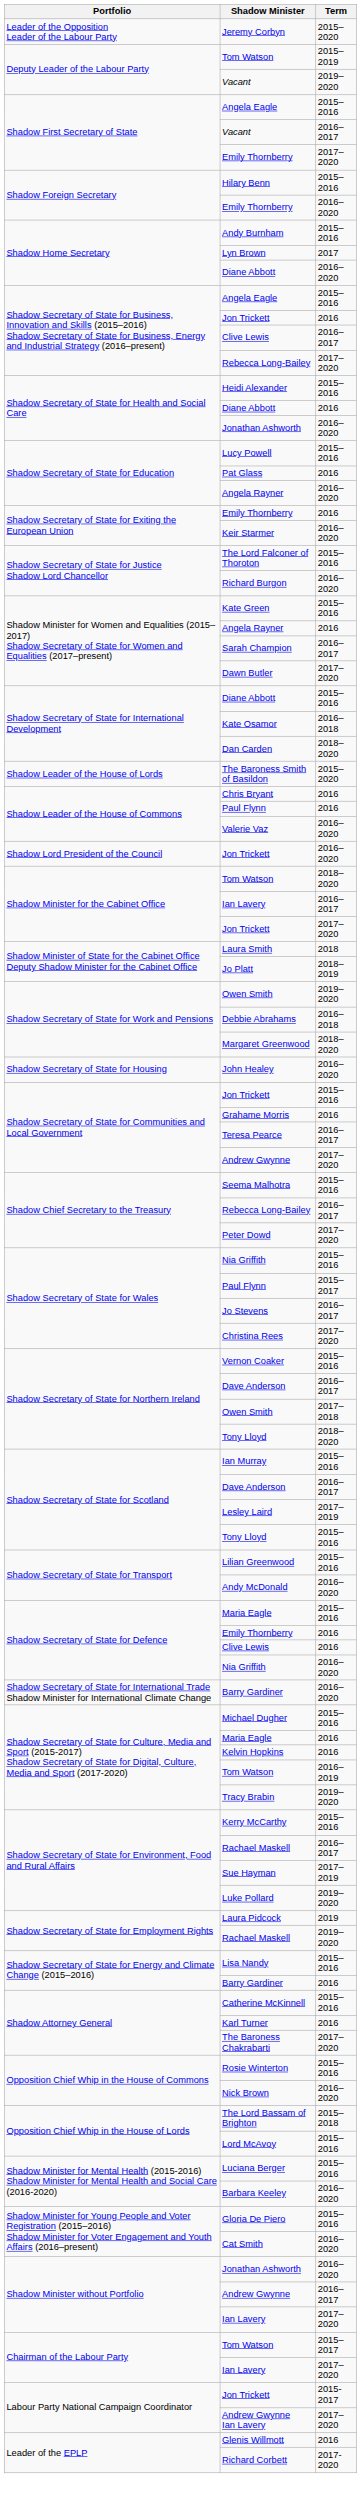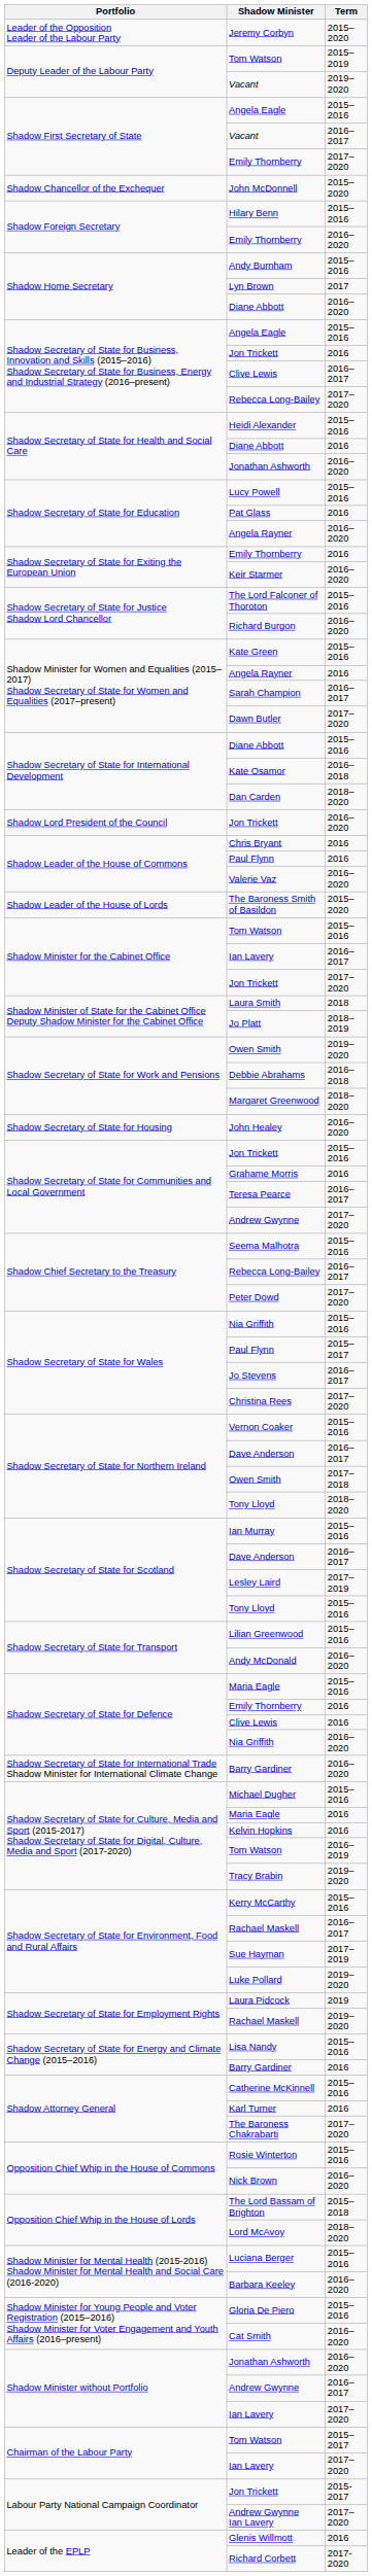 <table class="wikitable">
 <tr>
 <th>Portfolio</th>
 <th>Shadow Minister</th>
 <th>Term</th>
 </tr>
 <tr>
 <td><a href='#'>Leader of the Opposition</a><br><a href='#'>Leader of the Labour Party</a></td>
 <td><a href='#'>Jeremy Corbyn</a></td>
 <td>2015–2020</td>
 </tr>
 <tr>
 <td rowspan=2><a href='#'>Deputy Leader of the Labour Party</a></td>
 <td><a href='#'>Tom Watson</a></td>
 <td>2015–2019</td>
 </tr>
 <tr>
 <td><em>Vacant</em></td>
 <td>2019–2020</td>
 </tr>
 <tr>
 <td rowspan=3><a href='#'>Shadow First Secretary of State</a></td>
 <td><a href='#'>Angela Eagle</a></td>
 <td>2015–2016</td>
 </tr>
 <tr>
 <td><em>Vacant</em></td>
 <td>2016–2017</td>
 </tr>
 <tr>
 <td><a href='#'>Emily Thornberry</a></td>
 <td>2017–2020</td>
+</tr>
+<tr>
+<td><a href='#'>Shadow Chancellor of the Exchequer</a></td>
+<td><a href='#'>John McDonnell</a></td>
+<td>2015–2020</td>
 </tr>
 <tr>
 <td rowspan=2><a href='#'>Shadow Foreign Secretary</a></td>
 <td><a href='#'>Hilary Benn</a></td>
 <td>2015–2016</td>
 </tr>
 <tr>
 <td><a href='#'>Emily Thornberry</a></td>
 <td>2016–2020</td>
 </tr>
 <tr>
 <td rowspan=3><a href='#'>Shadow Home Secretary</a></td>
 <td><a href='#'>Andy Burnham</a></td>
 <td>2015–2016</td>
 </tr>
 <tr>
 <td><a href='#'>Lyn Brown</a></td>
 <td>2017</td>
 </tr>
 <tr>
 <td><a href='#'>Diane Abbott</a></td>
 <td>2016–2020</td>
 </tr>
 <tr>
 <td rowspan=4><a href='#'>Shadow Secretary of State for Business, Innovation and Skills</a> (2015–2016)<br><a href='#'>Shadow Secretary of State for Business, Energy and Industrial Strategy</a> (2016–present)</td>
 <td><a href='#'>Angela Eagle</a></td>
 <td>2015–2016</td>
 </tr>
 <tr>
 <td><a href='#'>Jon Trickett</a></td>
 <td>2016</td>
 </tr>
 <tr>
 <td><a href='#'>Clive Lewis</a></td>
 <td>2016–2017</td>
 </tr>
 <tr>
 <td><a href='#'>Rebecca Long-Bailey</a></td>
 <td>2017–2020</td>
 </tr>
 <tr>
 <td rowspan=3><a href='#'>Shadow Secretary of State for Health and Social Care</a></td>
 <td><a href='#'>Heidi Alexander</a></td>
 <td>2015–2016</td>
 </tr>
 <tr>
 <td><a href='#'>Diane Abbott</a></td>
 <td>2016</td>
 </tr>
 <tr>
 <td><a href='#'>Jonathan Ashworth</a></td>
 <td>2016–2020</td>
 </tr>
 <tr>
 <td rowspan=3><a href='#'>Shadow Secretary of State for Education</a></td>
 <td><a href='#'>Lucy Powell</a></td>
 <td>2015–2016</td>
 </tr>
 <tr>
 <td><a href='#'>Pat Glass</a></td>
 <td>2016</td>
 </tr>
 <tr>
 <td><a href='#'>Angela Rayner</a></td>
 <td>2016–2020</td>
 </tr>
 <tr>
 <td rowspan=2><a href='#'>Shadow Secretary of State for Exiting the European Union</a></td>
 <td><a href='#'>Emily Thornberry</a></td>
 <td>2016</td>
 </tr>
 <tr>
 <td><a href='#'>Keir Starmer</a></td>
 <td>2016–2020</td>
 </tr>
 <tr>
 <td rowspan=2><a href='#'>Shadow Secretary of State for Justice</a><br><a href='#'>Shadow Lord Chancellor</a></td>
 <td><a href='#'>The Lord Falconer of Thoroton</a></td>
 <td>2015–2016</td>
 </tr>
 <tr>
 <td><a href='#'>Richard Burgon</a></td>
 <td>2016–2020</td>
 </tr>
 <tr>
 <td rowspan=4>Shadow Minister for Women and Equalities (2015–2017)<br><a href='#'>Shadow Secretary of State for Women and Equalities</a> (2017–present)</td>
 <td><a href='#'>Kate Green</a></td>
 <td>2015–2016</td>
 </tr>
 <tr>
 <td><a href='#'>Angela Rayner</a></td>
 <td>2016</td>
 </tr>
 <tr>
 <td><a href='#'>Sarah Champion</a></td>
 <td>2016–2017</td>
 </tr>
 <tr>
 <td><a href='#'>Dawn Butler</a></td>
 <td>2017–2020</td>
 </tr>
 <tr>
 <td rowspan=3><a href='#'>Shadow Secretary of State for International Development</a></td>
 <td><a href='#'>Diane Abbott</a></td>
 <td>2015–2016</td>
 </tr>
 <tr>
 <td><a href='#'>Kate Osamor</a></td>
 <td>2016–2018</td>
 </tr>
 <tr>
 <td><a href='#'>Dan Carden</a></td>
 <td>2018–2020</td>
 </tr>
 <tr>
-<td><a href='#'>Shadow Leader of the House of Lords</a></td>
-<td><a href='#'>The Baroness Smith of Basildon</a></td>
-<td>2015–2020</td>
+<td><a href='#'>Shadow Lord President of the Council</a></td>
+<td><a href='#'>Jon Trickett</a></td>
+<td>2016–2020</td>
 </tr>
 <tr>
 <td rowspan=3><a href='#'>Shadow Leader of the House of Commons</a></td>
 <td><a href='#'>Chris Bryant</a></td>
 <td>2016</td>
 </tr>
 <tr>
 <td><a href='#'>Paul Flynn</a></td>
 <td>2016</td>
 </tr>
 <tr>
 <td><a href='#'>Valerie Vaz</a></td>
 <td>2016–2020</td>
 </tr>
 <tr>
-<td><a href='#'>Shadow Lord President of the Council</a></td>
-<td><a href='#'>Jon Trickett</a></td>
-<td>2016–2020</td>
+<td><a href='#'>Shadow Leader of the House of Lords</a></td>
+<td><a href='#'>The Baroness Smith of Basildon</a></td>
+<td>2015–2020</td>
 </tr>
 <tr>
 <td rowspan=3><a href='#'>Shadow Minister for the Cabinet Office</a></td>
 <td><a href='#'>Tom Watson</a></td>
-<td>2018–2020</td>
+<td>2015–2016</td>
 </tr>
 <tr>
 <td><a href='#'>Ian Lavery</a></td>
 <td>2016–2017</td>
 </tr>
 <tr>
 <td><a href='#'>Jon Trickett</a></td>
 <td>2017–2020</td>
 </tr>
 <tr>
 <td rowspan=2><a href='#'>Shadow Minister of State for the Cabinet Office</a><br><a href='#'>Deputy Shadow Minister for the Cabinet Office</a></td>
 <td><a href='#'>Laura Smith</a></td>
 <td>2018</td>
 </tr>
 <tr>
 <td><a href='#'>Jo Platt</a></td>
 <td>2018–2019</td>
 </tr>
 <tr>
 <td rowspan=3><a href='#'>Shadow Secretary of State for Work and Pensions</a></td>
 <td><a href='#'>Owen Smith</a></td>
 <td>2019–2020</td>
 </tr>
 <tr>
 <td><a href='#'>Debbie Abrahams</a></td>
 <td>2016–2018</td>
 </tr>
 <tr>
 <td><a href='#'>Margaret Greenwood</a></td>
 <td>2018–2020</td>
 </tr>
 <tr>
 <td><a href='#'>Shadow Secretary of State for Housing</a></td>
 <td><a href='#'>John Healey</a></td>
 <td>2016–2020</td>
 </tr>
 <tr>
 <td rowspan=4><a href='#'>Shadow Secretary of State for Communities and Local Government</a></td>
 <td><a href='#'>Jon Trickett</a></td>
 <td>2015–2016</td>
 </tr>
 <tr>
 <td><a href='#'>Grahame Morris</a></td>
 <td>2016</td>
 </tr>
 <tr>
 <td><a href='#'>Teresa Pearce</a></td>
 <td>2016–2017</td>
 </tr>
 <tr>
 <td><a href='#'>Andrew Gwynne</a></td>
 <td>2017–2020</td>
 </tr>
 <tr>
 <td rowspan=3><a href='#'>Shadow Chief Secretary to the Treasury</a></td>
 <td><a href='#'>Seema Malhotra</a></td>
 <td>2015–2016</td>
 </tr>
 <tr>
 <td><a href='#'>Rebecca Long-Bailey</a></td>
 <td>2016–2017</td>
 </tr>
 <tr>
 <td><a href='#'>Peter Dowd</a></td>
 <td>2017–2020</td>
 </tr>
 <tr>
 <td rowspan=4><a href='#'>Shadow Secretary of State for Wales</a></td>
 <td><a href='#'>Nia Griffith</a></td>
 <td>2015–2016</td>
 </tr>
 <tr>
 <td><a href='#'>Paul Flynn</a></td>
 <td>2015–2017</td>
 </tr>
 <tr>
 <td><a href='#'>Jo Stevens</a></td>
 <td>2016–2017</td>
 </tr>
 <tr>
 <td><a href='#'>Christina Rees</a></td>
 <td>2017–2020</td>
 </tr>
 <tr>
 <td rowspan=4><a href='#'>Shadow Secretary of State for Northern Ireland</a></td>
 <td><a href='#'>Vernon Coaker</a></td>
 <td>2015–2016</td>
 </tr>
 <tr>
 <td><a href='#'>Dave Anderson</a></td>
 <td>2016–2017</td>
 </tr>
 <tr>
 <td><a href='#'>Owen Smith</a></td>
 <td>2017–2018</td>
 </tr>
 <tr>
 <td><a href='#'>Tony Lloyd</a></td>
 <td>2018–2020</td>
 </tr>
 <tr>
 <td rowspan=4><a href='#'>Shadow Secretary of State for Scotland</a></td>
 <td><a href='#'>Ian Murray</a></td>
 <td>2015–2016</td>
 </tr>
 <tr>
 <td><a href='#'>Dave Anderson</a></td>
 <td>2016–2017</td>
 </tr>
 <tr>
 <td><a href='#'>Lesley Laird</a></td>
 <td>2017–2019</td>
 </tr>
 <tr>
 <td><a href='#'>Tony Lloyd</a></td>
 <td>2015–2016</td>
 </tr>
 <tr>
 <td rowspan=2><a href='#'>Shadow Secretary of State for Transport</a></td>
 <td><a href='#'>Lilian Greenwood</a></td>
 <td>2015–2016</td>
 </tr>
 <tr>
 <td><a href='#'>Andy McDonald</a></td>
 <td>2016–2020</td>
 </tr>
 <tr>
 <td rowspan=4><a href='#'>Shadow Secretary of State for Defence</a></td>
 <td><a href='#'>Maria Eagle</a></td>
 <td>2015–2016</td>
 </tr>
 <tr>
 <td><a href='#'>Emily Thornberry</a></td>
 <td>2016</td>
 </tr>
 <tr>
 <td><a href='#'>Clive Lewis</a></td>
 <td>2016</td>
 </tr>
 <tr>
 <td><a href='#'>Nia Griffith</a></td>
 <td>2016–2020</td>
 </tr>
 <tr>
 <td><a href='#'>Shadow Secretary of State for International Trade</a><br>Shadow Minister for International Climate Change</td>
 <td><a href='#'>Barry Gardiner</a></td>
 <td>2016–2020</td>
 </tr>
 <tr>
 <td rowspan=5><a href='#'>Shadow Secretary of State for Culture, Media and Sport</a> (2015-2017)<br><a href='#'>Shadow Secretary of State for Digital, Culture, Media and Sport</a> (2017-2020)</td>
 <td><a href='#'>Michael Dugher</a></td>
 <td>2015–2016</td>
 </tr>
 <tr>
 <td><a href='#'>Maria Eagle</a></td>
 <td>2016</td>
 </tr>
 <tr>
 <td><a href='#'>Kelvin Hopkins</a></td>
 <td>2016</td>
 </tr>
 <tr>
 <td><a href='#'>Tom Watson</a></td>
 <td>2016–2019</td>
 </tr>
 <tr>
 <td><a href='#'>Tracy Brabin</a></td>
 <td>2019–2020</td>
 </tr>
 <tr>
 <td rowspan=4><a href='#'>Shadow Secretary of State for Environment, Food and Rural Affairs</a></td>
 <td><a href='#'>Kerry McCarthy</a></td>
 <td>2015–2016</td>
 </tr>
 <tr>
 <td><a href='#'>Rachael Maskell</a></td>
 <td>2016–2017</td>
 </tr>
 <tr>
 <td><a href='#'>Sue Hayman</a></td>
 <td>2017–2019</td>
 </tr>
 <tr>
 <td><a href='#'>Luke Pollard</a></td>
 <td>2019–2020</td>
 </tr>
 <tr>
 <td rowspan=2><a href='#'>Shadow Secretary of State for Employment Rights</a></td>
 <td><a href='#'>Laura Pidcock</a></td>
 <td>2019</td>
 </tr>
 <tr>
 <td><a href='#'>Rachael Maskell</a></td>
 <td>2019–2020</td>
 </tr>
 <tr>
 <td rowspan=2><a href='#'>Shadow Secretary of State for Energy and Climate Change</a> (2015–2016)</td>
 <td><a href='#'>Lisa Nandy</a></td>
 <td>2015–2016</td>
 </tr>
 <tr>
 <td><a href='#'>Barry Gardiner</a></td>
 <td>2016</td>
 </tr>
 <tr>
 <td rowspan=3><a href='#'>Shadow Attorney General</a></td>
 <td><a href='#'>Catherine McKinnell</a></td>
 <td>2015–2016</td>
 </tr>
 <tr>
 <td><a href='#'>Karl Turner</a></td>
 <td>2016</td>
 </tr>
 <tr>
 <td><a href='#'>The Baroness Chakrabarti</a></td>
 <td>2017–2020</td>
 </tr>
 <tr>
 <td rowspan=2><a href='#'>Opposition Chief Whip in the House of Commons</a></td>
 <td><a href='#'>Rosie Winterton</a></td>
 <td>2015–2016</td>
 </tr>
 <tr>
 <td><a href='#'>Nick Brown</a></td>
 <td>2016–2020</td>
 </tr>
 <tr>
 <td rowspan=2><a href='#'>Opposition Chief Whip in the House of Lords</a></td>
 <td><a href='#'>The Lord Bassam of Brighton</a></td>
 <td>2015–2018</td>
 </tr>
 <tr>
 <td><a href='#'>Lord McAvoy</a></td>
-<td>2015–2016</td>
+<td>2018–2020</td>
 </tr>
 <tr>
 <td rowspan=2><a href='#'>Shadow Minister for Mental Health</a> (2015-2016)<br><a href='#'>Shadow Minister for Mental Health and Social Care</a> (2016-2020)</td>
 <td><a href='#'>Luciana Berger</a></td>
 <td>2015–2016</td>
 </tr>
 <tr>
 <td><a href='#'>Barbara Keeley</a></td>
 <td>2016–2020</td>
 </tr>
 <tr>
 <td rowspan=2><a href='#'>Shadow Minister for Young People and Voter Registration</a> (2015–2016)<br><a href='#'>Shadow Minister for Voter Engagement and Youth Affairs</a> (2016–present)</td>
 <td><a href='#'>Gloria De Piero</a></td>
 <td>2015–2016</td>
 </tr>
 <tr>
 <td><a href='#'>Cat Smith</a></td>
 <td>2016–2020</td>
 </tr>
 <tr>
 <td rowspan=3><a href='#'>Shadow Minister without Portfolio</a></td>
 <td><a href='#'>Jonathan Ashworth</a></td>
 <td>2016–2020</td>
 </tr>
 <tr>
 <td><a href='#'>Andrew Gwynne</a></td>
 <td>2016–2017</td>
 </tr>
 <tr>
 <td><a href='#'>Ian Lavery</a></td>
 <td>2017–2020</td>
 </tr>
 <tr>
 <td rowspan=2><a href='#'>Chairman of the Labour Party</a></td>
 <td><a href='#'>Tom Watson</a></td>
 <td>2015–2017</td>
 </tr>
 <tr>
 <td><a href='#'>Ian Lavery</a></td>
 <td>2017–2020</td>
 </tr>
 <tr>
 <td rowspan=2>Labour Party National Campaign Coordinator</td>
 <td><a href='#'>Jon Trickett</a></td>
 <td>2015-2017</td>
 </tr>
 <tr>
 <td><a href='#'>Andrew Gwynne</a><br><a href='#'>Ian Lavery</a></td>
 <td>2017–2020</td>
 </tr>
 <tr>
 <td rowspan=2>Leader of the <a href='#'>EPLP</a></td>
 <td><a href='#'>Glenis Willmott</a></td>
 <td>2016</td>
 </tr>
 <tr>
 <td><a href='#'>Richard Corbett</a></td>
 <td>2017-2020</td>
 </tr>
 </table>
